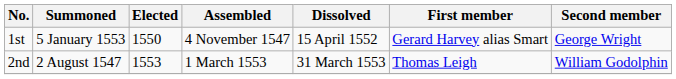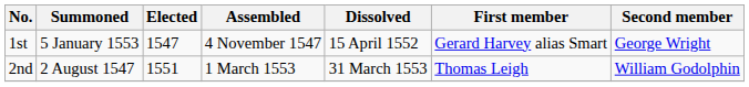 <table class="wikitable">
 <tr>
 <th>No.</th>
 <th>Summoned</th>
 <th>Elected</th>
 <th>Assembled</th>
 <th>Dissolved</th>
 <th>First member</th>
 <th>Second member</th>
 </tr>
 <tr>
 <td>1st</td>
 <td>5 January 1553</td>
-<td>1550</td>
+<td>1547</td>
 <td>4 November 1547</td>
 <td>15 April 1552</td>
 <td><a href='#'>Gerard Harvey</a> alias Smart</td>
 <td><a href='#'>George Wright</a></td>
 </tr>
 <tr>
 <td>2nd</td>
 <td>2 August 1547</td>
-<td>1553</td>
+<td>1551</td>
 <td>1 March 1553</td>
 <td>31 March 1553</td>
 <td><a href='#'>Thomas Leigh</a></td>
 <td><a href='#'>William Godolphin</a></td>
 </tr>
 <tr>
 </tr>
 </table>
